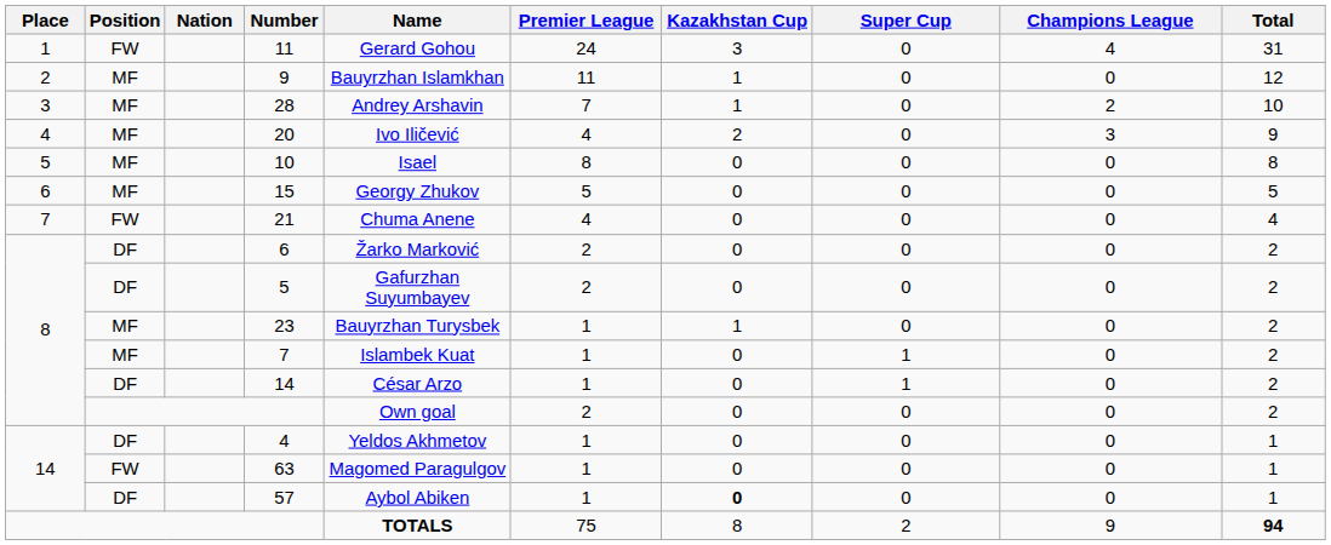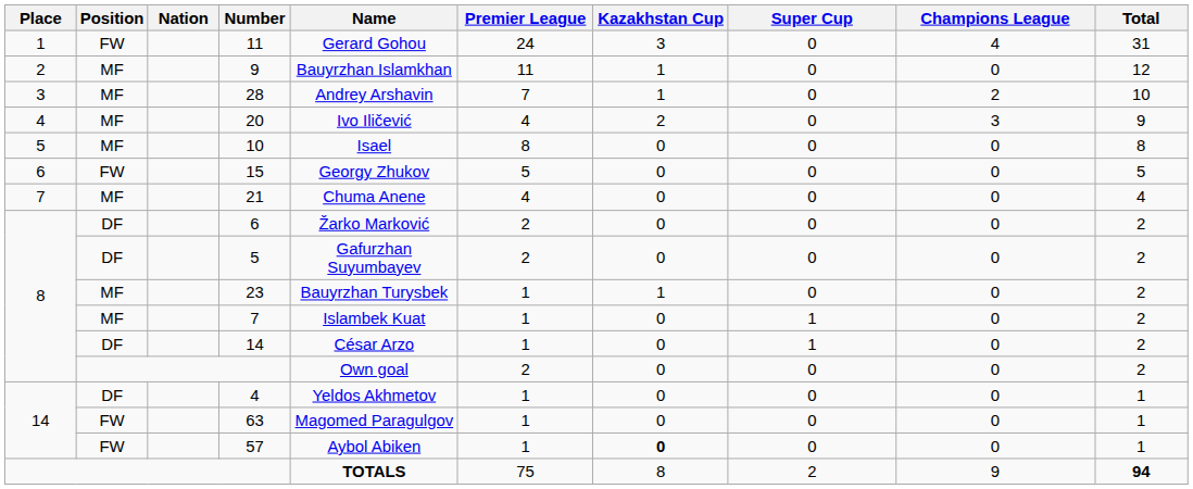 <table class="wikitable" style="font-size: 95%; text-align: center;">
 <tr>
 <th width=60>Place</th>
 <th width=60>Position</th>
 <th width=60>Nation</th>
 <th width=60>Number</th>
 <th width=150>Name</th>
 <th width=120><a href='#'>Premier League</a></th>
 <th width=120><a href='#'>Kazakhstan Cup</a></th>
 <th width=150><a href='#'>Super Cup</a></th>
 <th width=180><a href='#'>Champions League</a></th>
 <th width=80><strong>Total</strong></th>
 </tr>
 <tr>
 <td>1</td>
 <td>FW</td>
 <td></td>
 <td>11</td>
 <td><a href='#'>Gerard Gohou</a></td>
 <td>24</td>
 <td>3</td>
 <td>0</td>
 <td>4</td>
 <td>31</td>
 </tr>
 <tr>
 <td>2</td>
 <td>MF</td>
 <td></td>
 <td>9</td>
 <td><a href='#'>Bauyrzhan Islamkhan</a></td>
 <td>11</td>
 <td>1</td>
 <td>0</td>
 <td>0</td>
 <td>12</td>
 </tr>
 <tr>
 <td>3</td>
 <td>MF</td>
 <td></td>
 <td>28</td>
 <td><a href='#'>Andrey Arshavin</a></td>
 <td>7</td>
 <td>1</td>
 <td>0</td>
 <td>2</td>
 <td>10</td>
 </tr>
 <tr>
 <td>4</td>
 <td>MF</td>
 <td></td>
 <td>20</td>
 <td><a href='#'>Ivo Iličević</a></td>
 <td>4</td>
 <td>2</td>
 <td>0</td>
 <td>3</td>
 <td>9</td>
 </tr>
 <tr>
 <td>5</td>
 <td>MF</td>
 <td></td>
 <td>10</td>
 <td><a href='#'>Isael</a></td>
 <td>8</td>
 <td>0</td>
 <td>0</td>
 <td>0</td>
 <td>8</td>
 </tr>
 <tr>
 <td>6</td>
-<td>MF</td>
+<td>FW</td>
 <td></td>
 <td>15</td>
 <td><a href='#'>Georgy Zhukov</a></td>
 <td>5</td>
 <td>0</td>
 <td>0</td>
 <td>0</td>
 <td>5</td>
 </tr>
 <tr>
 <td>7</td>
-<td>FW</td>
+<td>MF</td>
 <td></td>
 <td>21</td>
 <td><a href='#'>Chuma Anene</a></td>
 <td>4</td>
 <td>0</td>
 <td>0</td>
 <td>0</td>
 <td>4</td>
 </tr>
 <tr>
 <td rowspan="6">8</td>
 <td>DF</td>
 <td></td>
 <td>6</td>
 <td><a href='#'>Žarko Marković</a></td>
 <td>2</td>
 <td>0</td>
 <td>0</td>
 <td>0</td>
 <td>2</td>
 </tr>
 <tr>
 <td>DF</td>
 <td></td>
 <td>5</td>
 <td><a href='#'>Gafurzhan Suyumbayev</a></td>
 <td>2</td>
 <td>0</td>
 <td>0</td>
 <td>0</td>
 <td>2</td>
 </tr>
 <tr>
 <td>MF</td>
 <td></td>
 <td>23</td>
 <td><a href='#'>Bauyrzhan Turysbek</a></td>
 <td>1</td>
 <td>1</td>
 <td>0</td>
 <td>0</td>
 <td>2</td>
 </tr>
 <tr>
 <td>MF</td>
 <td></td>
 <td>7</td>
 <td><a href='#'>Islambek Kuat</a></td>
 <td>1</td>
 <td>0</td>
 <td>1</td>
 <td>0</td>
 <td>2</td>
 </tr>
 <tr>
 <td>DF</td>
 <td></td>
 <td>14</td>
 <td><a href='#'>César Arzo</a></td>
 <td>1</td>
 <td>0</td>
 <td>1</td>
 <td>0</td>
 <td>2</td>
 </tr>
 <tr>
 <td colspan="3"></td>
 <td><a href='#'>Own goal</a></td>
 <td>2</td>
 <td>0</td>
 <td>0</td>
 <td>0</td>
 <td>2</td>
 </tr>
 <tr>
 <td rowspan="3">14</td>
 <td>DF</td>
 <td></td>
 <td>4</td>
 <td><a href='#'>Yeldos Akhmetov</a></td>
 <td>1</td>
 <td>0</td>
 <td>0</td>
 <td>0</td>
 <td>1</td>
 </tr>
 <tr>
 <td>FW</td>
 <td></td>
 <td>63</td>
 <td><a href='#'>Magomed Paragulgov</a></td>
 <td>1</td>
 <td>0</td>
 <td>0</td>
 <td>0</td>
 <td>1</td>
 </tr>
 <tr>
-<td>DF</td>
+<td>FW</td>
 <td></td>
 <td>57</td>
 <td><a href='#'>Aybol Abiken</a></td>
 <td>1</td>
 <td><strong>0</strong></td>
 <td>0</td>
 <td>0</td>
 <td>1</td>
 </tr>
 <tr>
 <td colspan="4"></td>
 <td><strong>TOTALS</strong></td>
 <td>75</td>
 <td>8</td>
 <td>2</td>
 <td>9</td>
 <td><strong>94</strong></td>
 </tr>
 </table>
